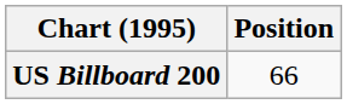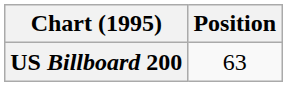 <table class="wikitable plainrowheaders" style="text-align:center">
 <tr>
 <th scope="col">Chart (1995)</th>
 <th scope="col">Position</th>
 </tr>
 <tr>
 <th scope="row">US <em>Billboard</em> 200</th>
-<td>66</td>
+<td>63</td>
 </tr>
 </table>
